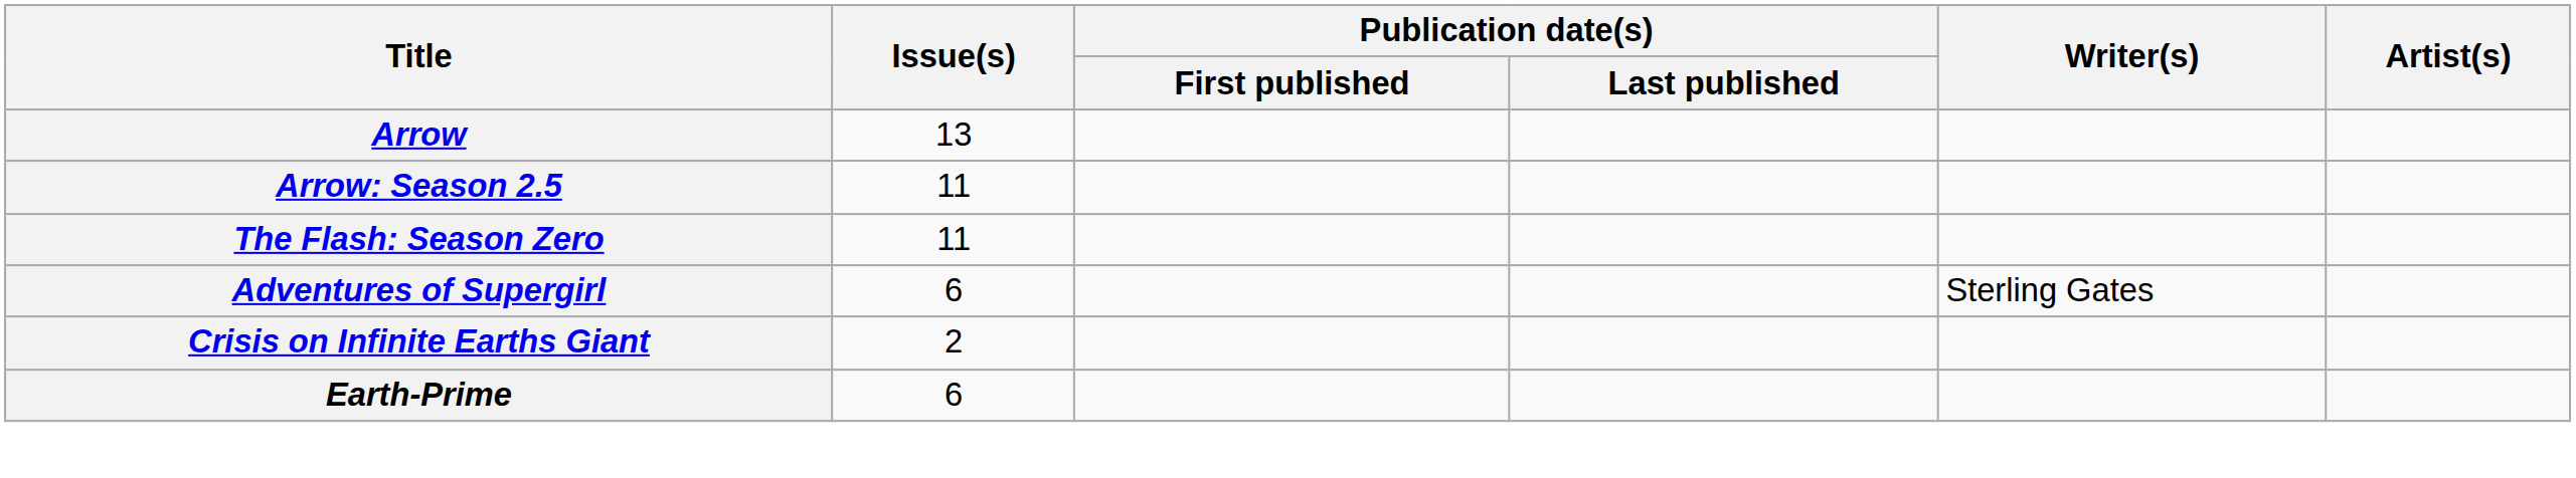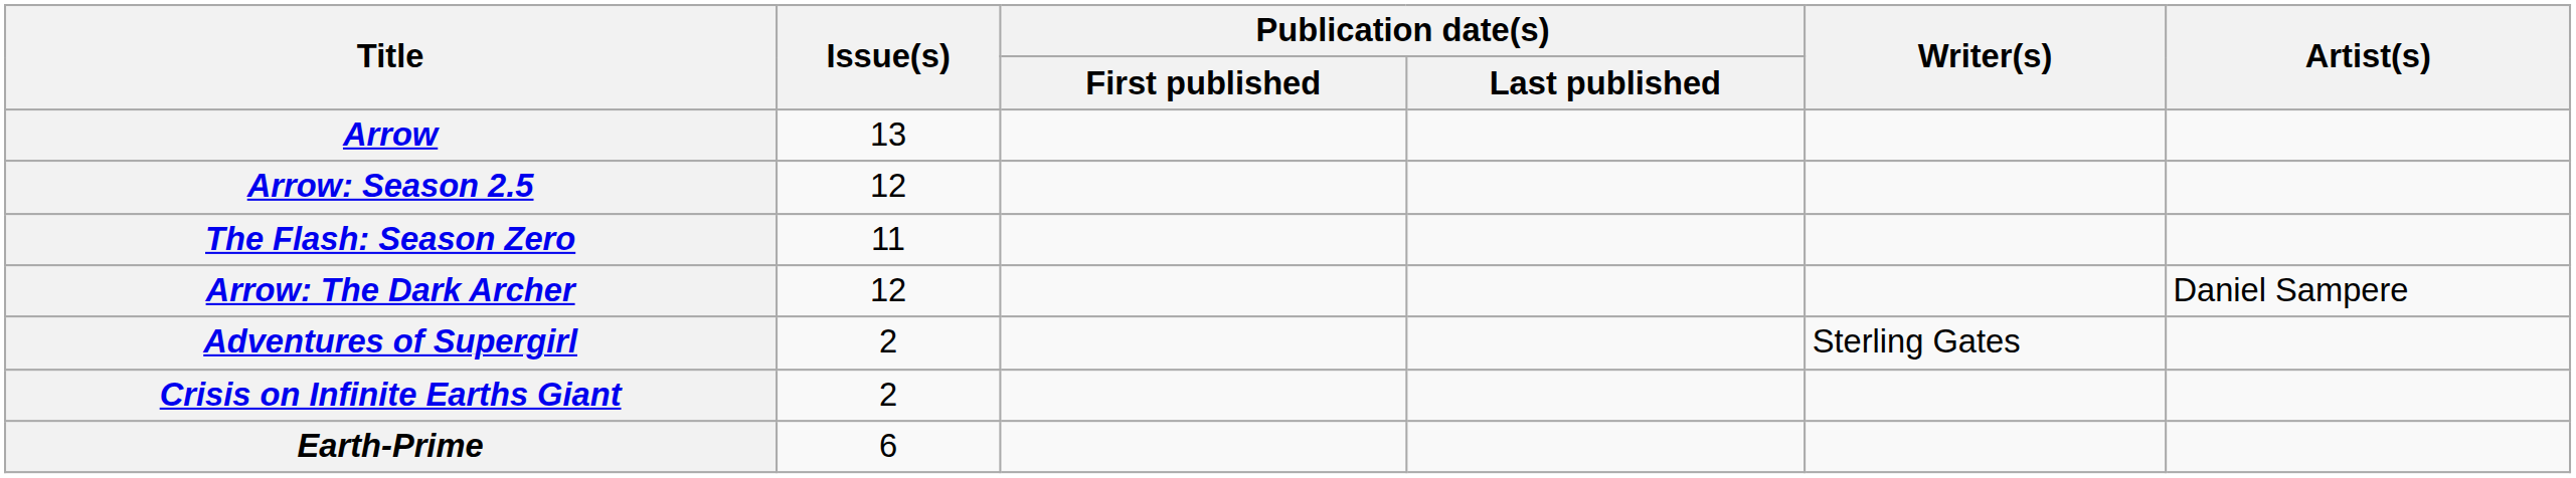 <table class="wikitable plainrowheaders"  style="text-align:left; width:99%;">
 <tr>
 <th scope="col" rowspan="2">Title</th>
 <th scope="col" rowspan="2">Issue(s)</th>
 <th scope="col" colspan="2">Publication date(s)</th>
 <th scope="col" rowspan="2">Writer(s)</th>
 <th scope="col" rowspan="2">Artist(s)</th>
 </tr>
 <tr>
 <th scope="col">First published</th>
 <th scope="col">Last published</th>
 </tr>
 <tr>
 <th scope="row"><em><a href='#'>Arrow</a></em></th>
 <td style="text-align:center">13</td>
 <td></td>
 <td></td>
 <td></td>
 <td></td>
 </tr>
 <tr>
 <th scope="row"><em><a href='#'>Arrow: Season 2.5</a></em></th>
-<td style="text-align:center">11</td>
+<td style="text-align:center">12</td>
 <td></td>
 <td></td>
 <td></td>
 <td></td>
 </tr>
 <tr>
 <th scope="row"><em><a href='#'>The Flash: Season Zero</a></em></th>
 <td style="text-align:center">11</td>
 <td></td>
 <td></td>
 <td></td>
 <td></td>
 </tr>
 <tr>
+<th scope="row"><em><a href='#'>Arrow: The Dark Archer</a></em></th>
+<td style="text-align:center">12</td>
+<td></td>
+<td></td>
+<td></td>
+<td>Daniel Sampere</td>
+</tr>
+<tr>
 <th scope="row"><em><a href='#'>Adventures of Supergirl</a></em></th>
-<td style="text-align:center">6</td>
+<td style="text-align:center">2</td>
 <td></td>
 <td></td>
 <td>Sterling Gates</td>
 <td></td>
 </tr>
 <tr>
 <th scope="row"><em><a href='#'>Crisis on Infinite Earths Giant</a></em></th>
 <td style="text-align:center">2</td>
 <td></td>
 <td></td>
 <td></td>
 <td></td>
 </tr>
 <tr>
 <th scope="row"><em>Earth-Prime</em></th>
 <td style="text-align:center">6</td>
 <td></td>
 <td></td>
 <td></td>
 <td></td>
 </tr>
 </table>
